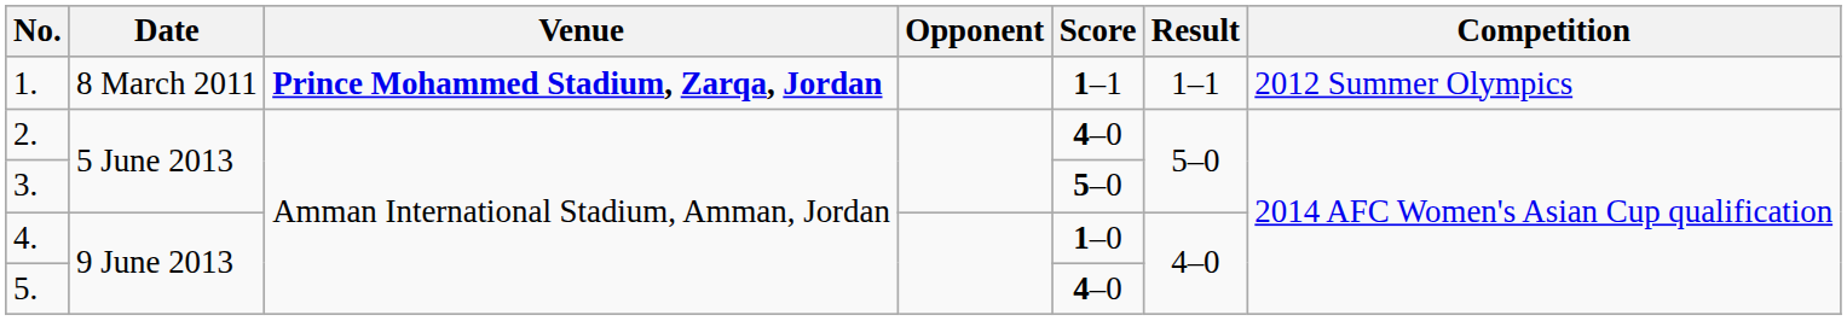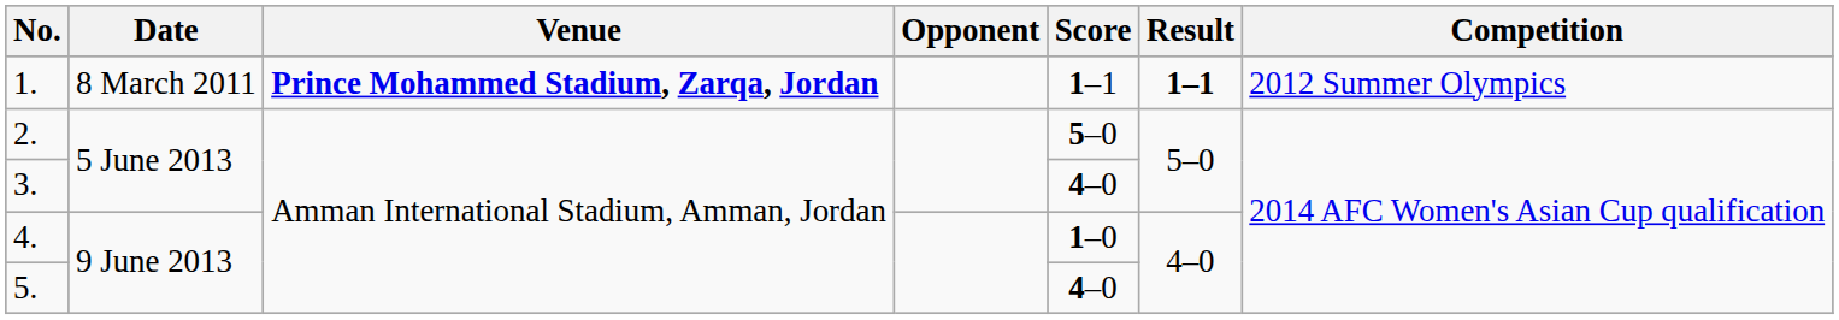 <table class="wikitable">
 <tr>
 <th>No.</th>
 <th>Date</th>
 <th>Venue</th>
 <th>Opponent</th>
 <th>Score</th>
 <th>Result</th>
 <th>Competition</th>
 </tr>
 <tr>
 <td>1.</td>
 <td>8 March 2011</td>
 <td><strong><a href='#'>Prince Mohammed Stadium</a>, <a href='#'>Zarqa</a>, <a href='#'>Jordan</a></strong></td>
 <td></td>
 <td align=center><strong>1</strong>–1</td>
-<td align=center>1–1</td>
+<td align=center><strong>1–1</strong></td>
 <td><a href='#'>2012 Summer Olympics</a></td>
 </tr>
 <tr>
 <td>2.</td>
 <td rowspan="2">5 June 2013</td>
 <td rowspan="4">Amman International Stadium, Amman, Jordan</td>
 <td rowspan="2"></td>
-<td align=center><strong>4</strong>–0</td>
+<td align=center><strong>5</strong>–0</td>
 <td rowspan="2" align=center>5–0</td>
 <td rowspan="4"><a href='#'>2014 AFC Women's Asian Cup qualification</a></td>
 </tr>
 <tr>
 <td>3.</td>
-<td align=center><strong>5</strong>–0</td>
+<td align=center><strong>4</strong>–0</td>
 </tr>
 <tr>
 <td>4.</td>
 <td rowspan="2">9 June 2013</td>
 <td rowspan="2"></td>
 <td align=center><strong>1</strong>–0</td>
 <td rowspan="2" align=center>4–0</td>
 </tr>
 <tr>
 <td>5.</td>
 <td align=center><strong>4</strong>–0</td>
 </tr>
 </table>
